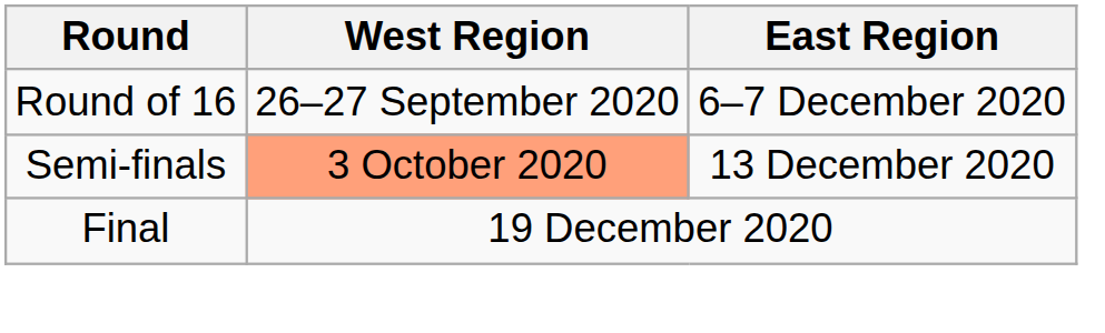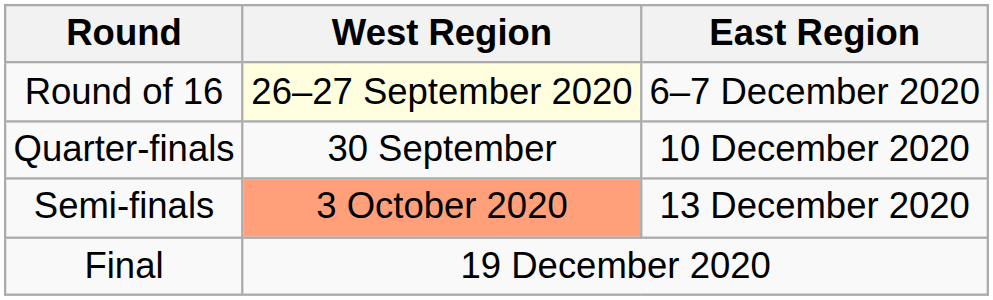 <table class="wikitable" style="text-align:center">
 <tr>
 <th>Round</th>
 <th>West Region</th>
 <th>East Region</th>
 </tr>
 <tr>
 <td>Round of 16</td>
-<td>26–27 September 2020</td>
+<td style="background: lightyellow;">26–27 September 2020</td>
 <td>6–7 December 2020</td>
+</tr>
+<tr>
+<td>Quarter-finals</td>
+<td>30 September</td>
+<td>10 December 2020</td>
 </tr>
 <tr>
 <td>Semi-finals</td>
 <td style="background: lightsalmon;">3 October 2020</td>
 <td>13 December 2020</td>
 </tr>
 <tr>
 <td>Final</td>
 <td colspan=2>19 December 2020</td>
 </tr>
 </table>
